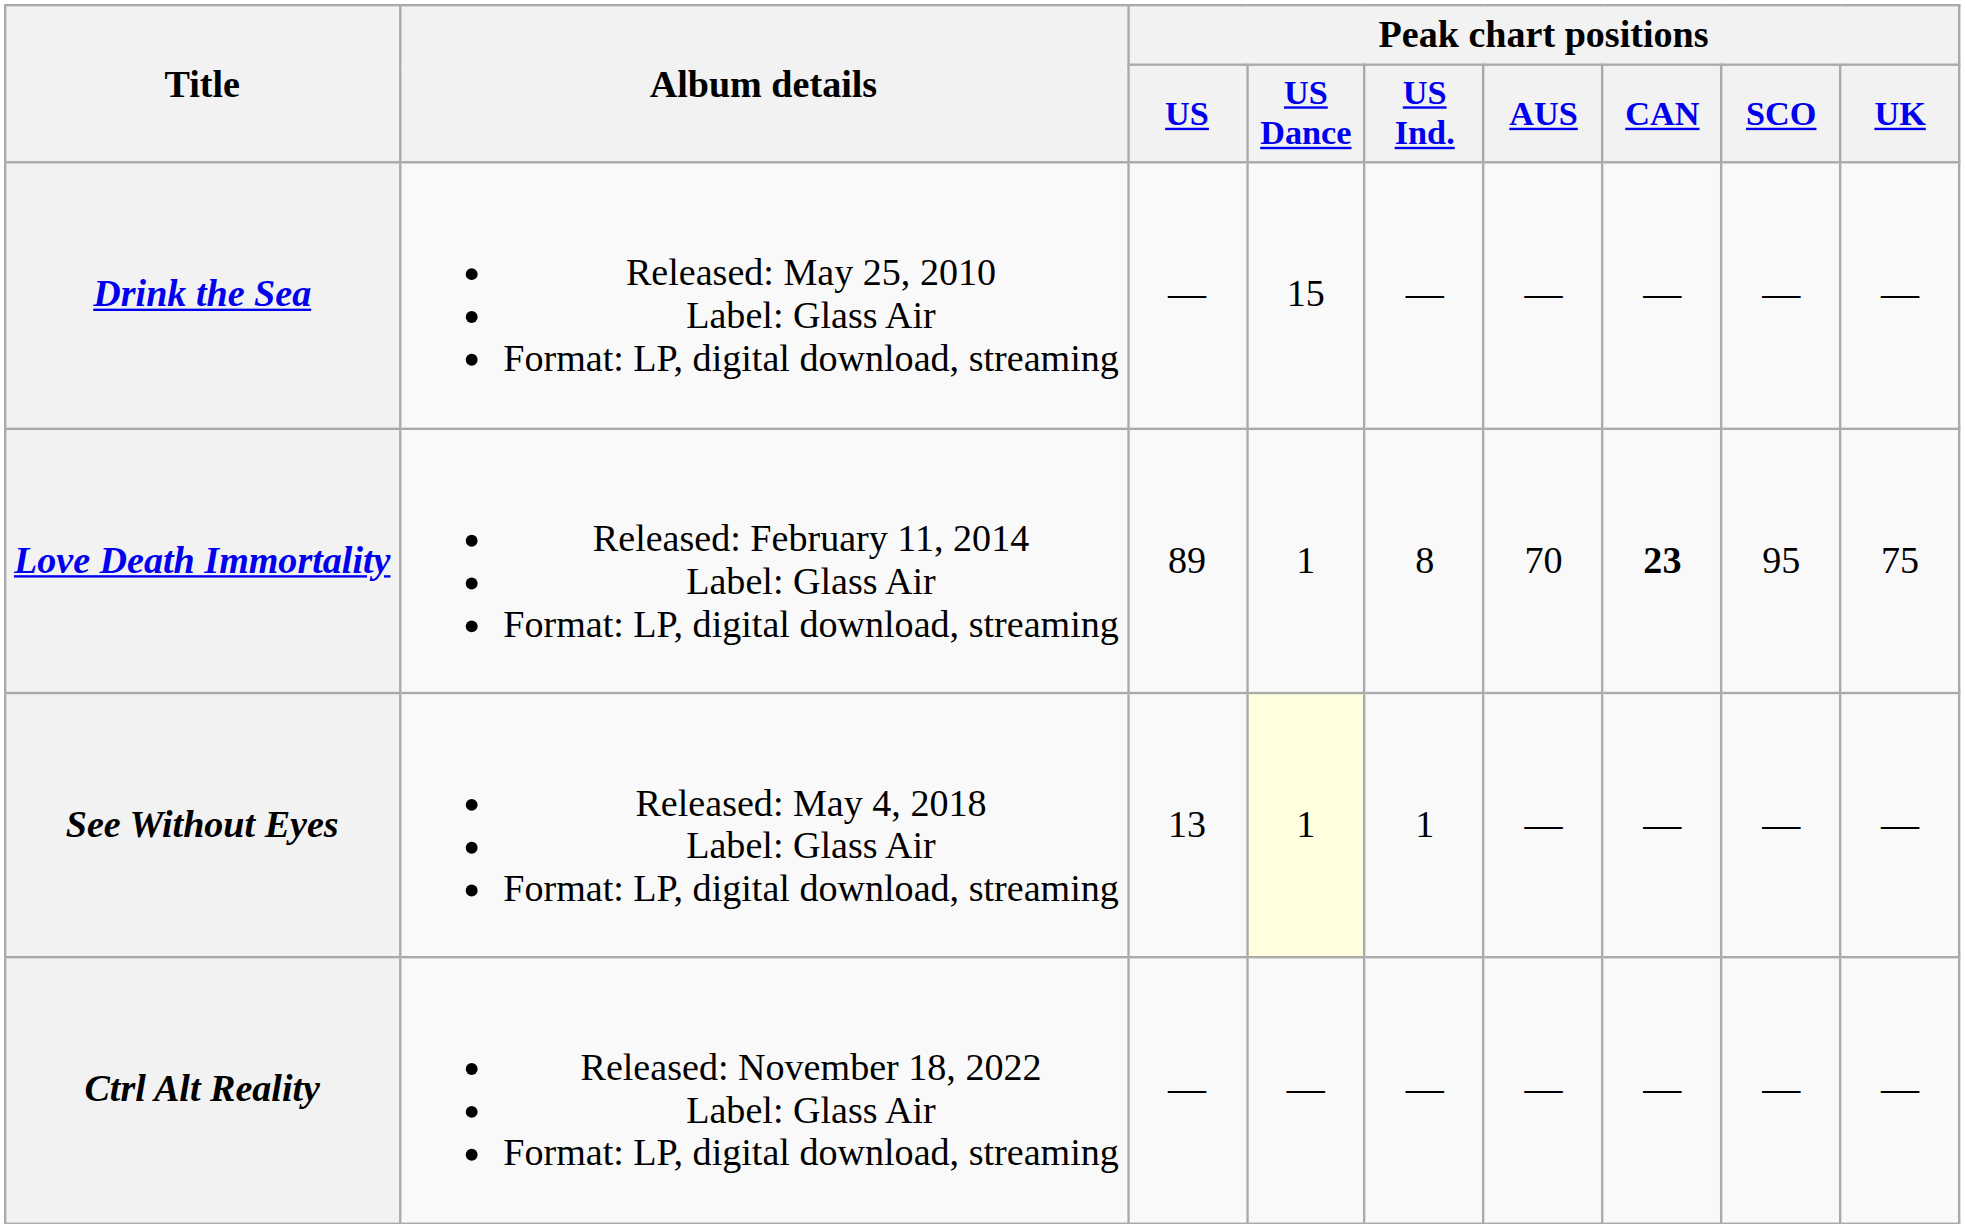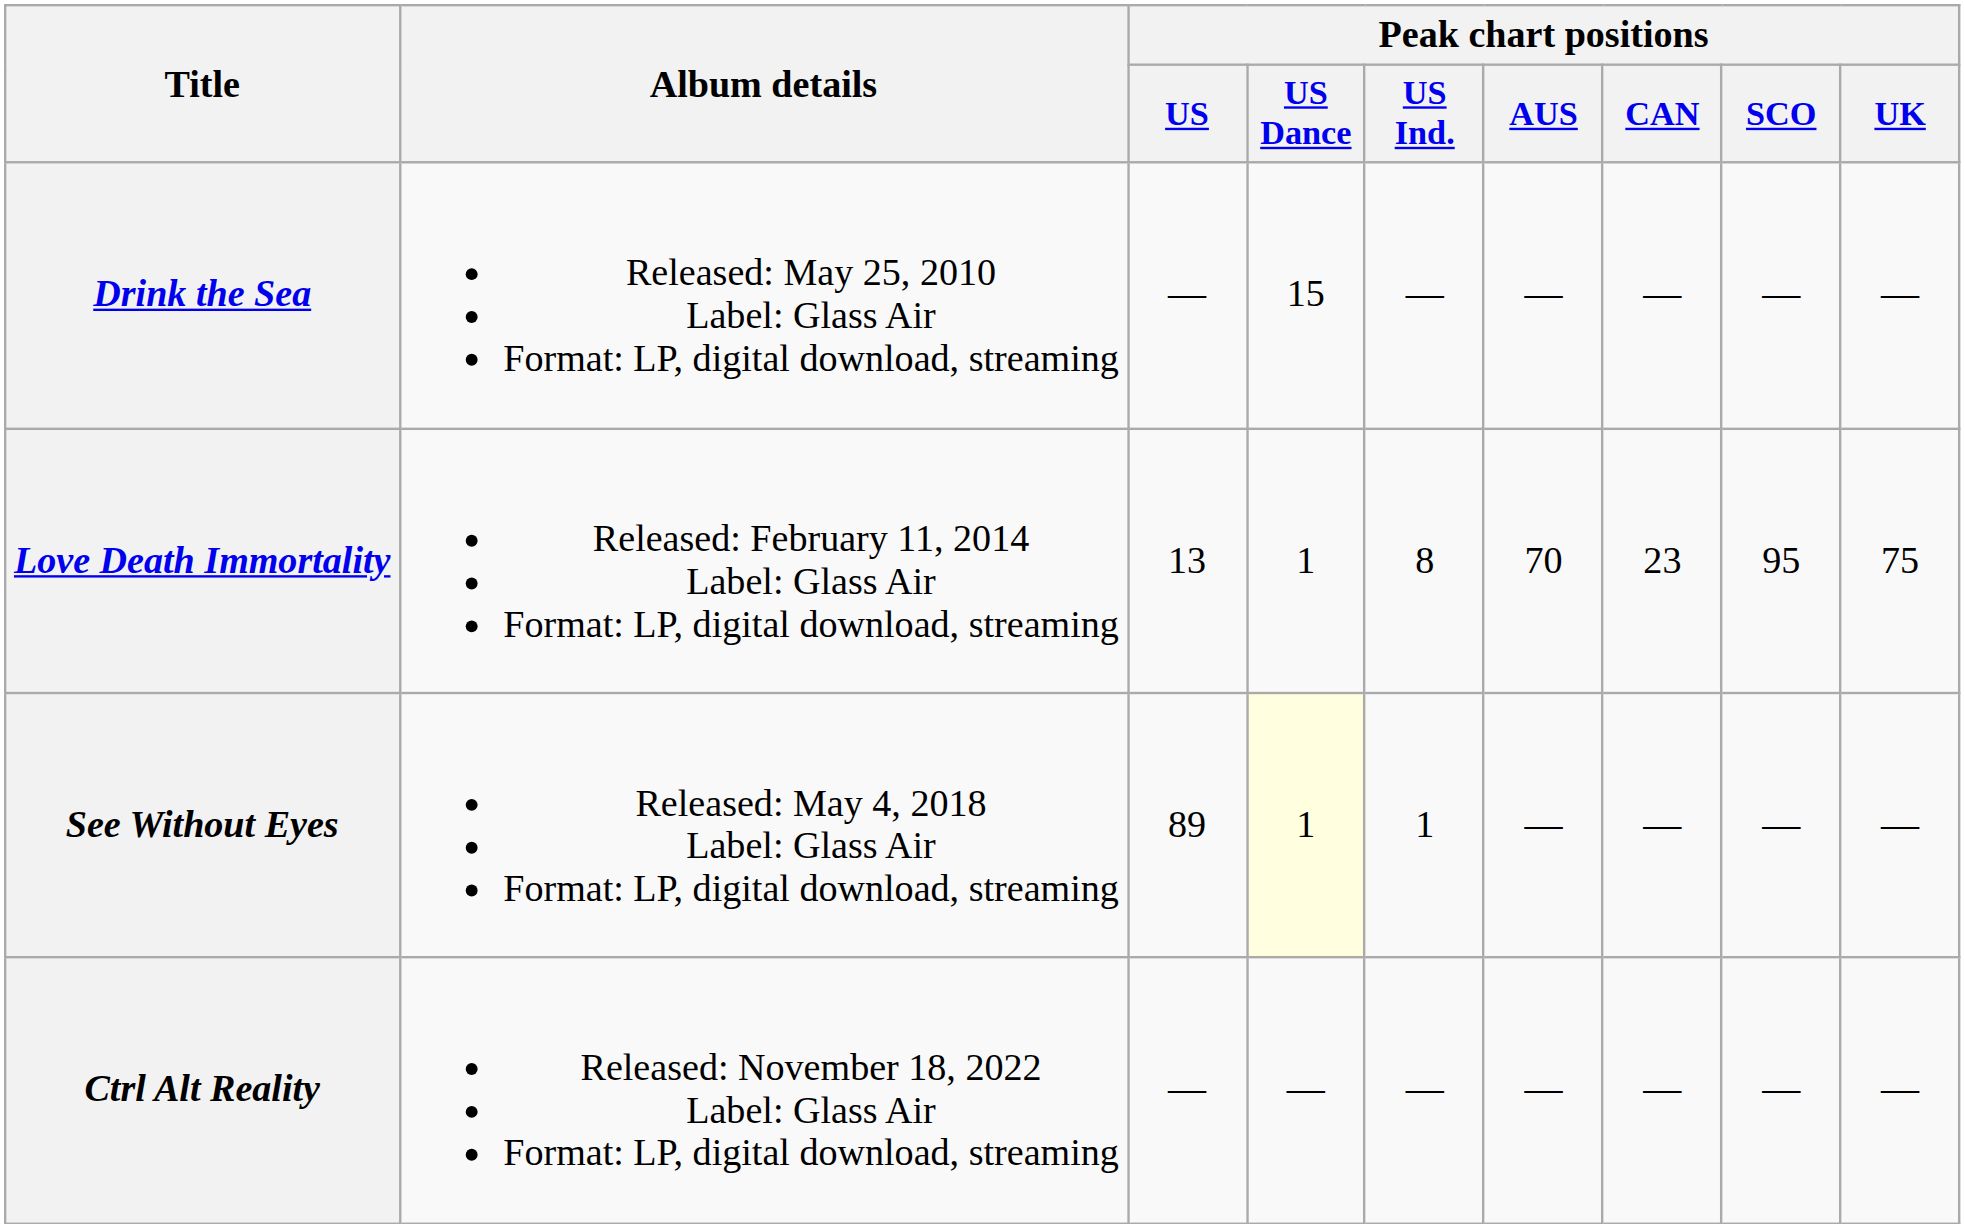 <table class="wikitable plainrowheaders" style="text-align:center;">
 <tr>
 <th rowspan="2">Title</th>
 <th rowspan="2">Album details</th>
 <th colspan="7">Peak chart positions</th>
 </tr>
 <tr>
 <th scope="col" style="width:3em;font-size:90%;"><a href='#'>US</a><br></th>
 <th scope="col" style="width:3em;font-size:90%;"><a href='#'>US<br>Dance</a><br></th>
 <th scope="col" style="width:3em;font-size:90%;"><a href='#'>US<br>Ind.</a><br></th>
 <th scope="col" style="width:3em;font-size:90%;"><a href='#'>AUS</a><br></th>
 <th scope="col" style="width:3em;font-size:90%;"><a href='#'>CAN</a><br></th>
 <th scope="col" style="width:3em;font-size:90%;"><a href='#'>SCO</a><br></th>
 <th scope="col" style="width:3em;font-size:90%;"><a href='#'>UK</a><br></th>
 </tr>
 <tr>
 <th scope="row"><em><a href='#'>Drink the Sea</a></em></th>
 <td><br><ul><li>Released: May 25, 2010</li><li>Label: Glass Air</li><li>Format: LP, digital download, streaming</li></ul></td>
 <td>—</td>
 <td>15</td>
 <td>—</td>
 <td>—</td>
 <td>—</td>
 <td>—</td>
 <td>—</td>
 </tr>
 <tr>
 <th scope="row"><em><a href='#'>Love Death Immortality</a></em></th>
 <td><br><ul><li>Released: February 11, 2014</li><li>Label: Glass Air</li><li>Format: LP, digital download, streaming</li></ul></td>
-<td>89</td>
+<td>13</td>
 <td>1</td>
 <td>8</td>
 <td>70</td>
-<td><strong>23</strong></td>
+<td>23</td>
 <td>95</td>
 <td>75</td>
 </tr>
 <tr>
 <th scope="row"><em>See Without Eyes</em></th>
 <td><br><ul><li>Released: May 4, 2018</li><li>Label: Glass Air</li><li>Format: LP, digital download, streaming</li></ul></td>
-<td>13</td>
+<td>89</td>
 <td style="background: lightyellow;">1</td>
 <td>1</td>
 <td>—</td>
 <td>—</td>
 <td>—</td>
 <td>—</td>
 </tr>
 <tr>
 <th scope="row"><em>Ctrl Alt Reality</em></th>
 <td><br><ul><li>Released: November 18, 2022</li><li>Label: Glass Air</li><li>Format: LP, digital download, streaming</li></ul></td>
 <td>—</td>
 <td>—</td>
 <td>—</td>
 <td>—</td>
 <td>—</td>
 <td>—</td>
 <td>—</td>
 </tr>
 </table>
